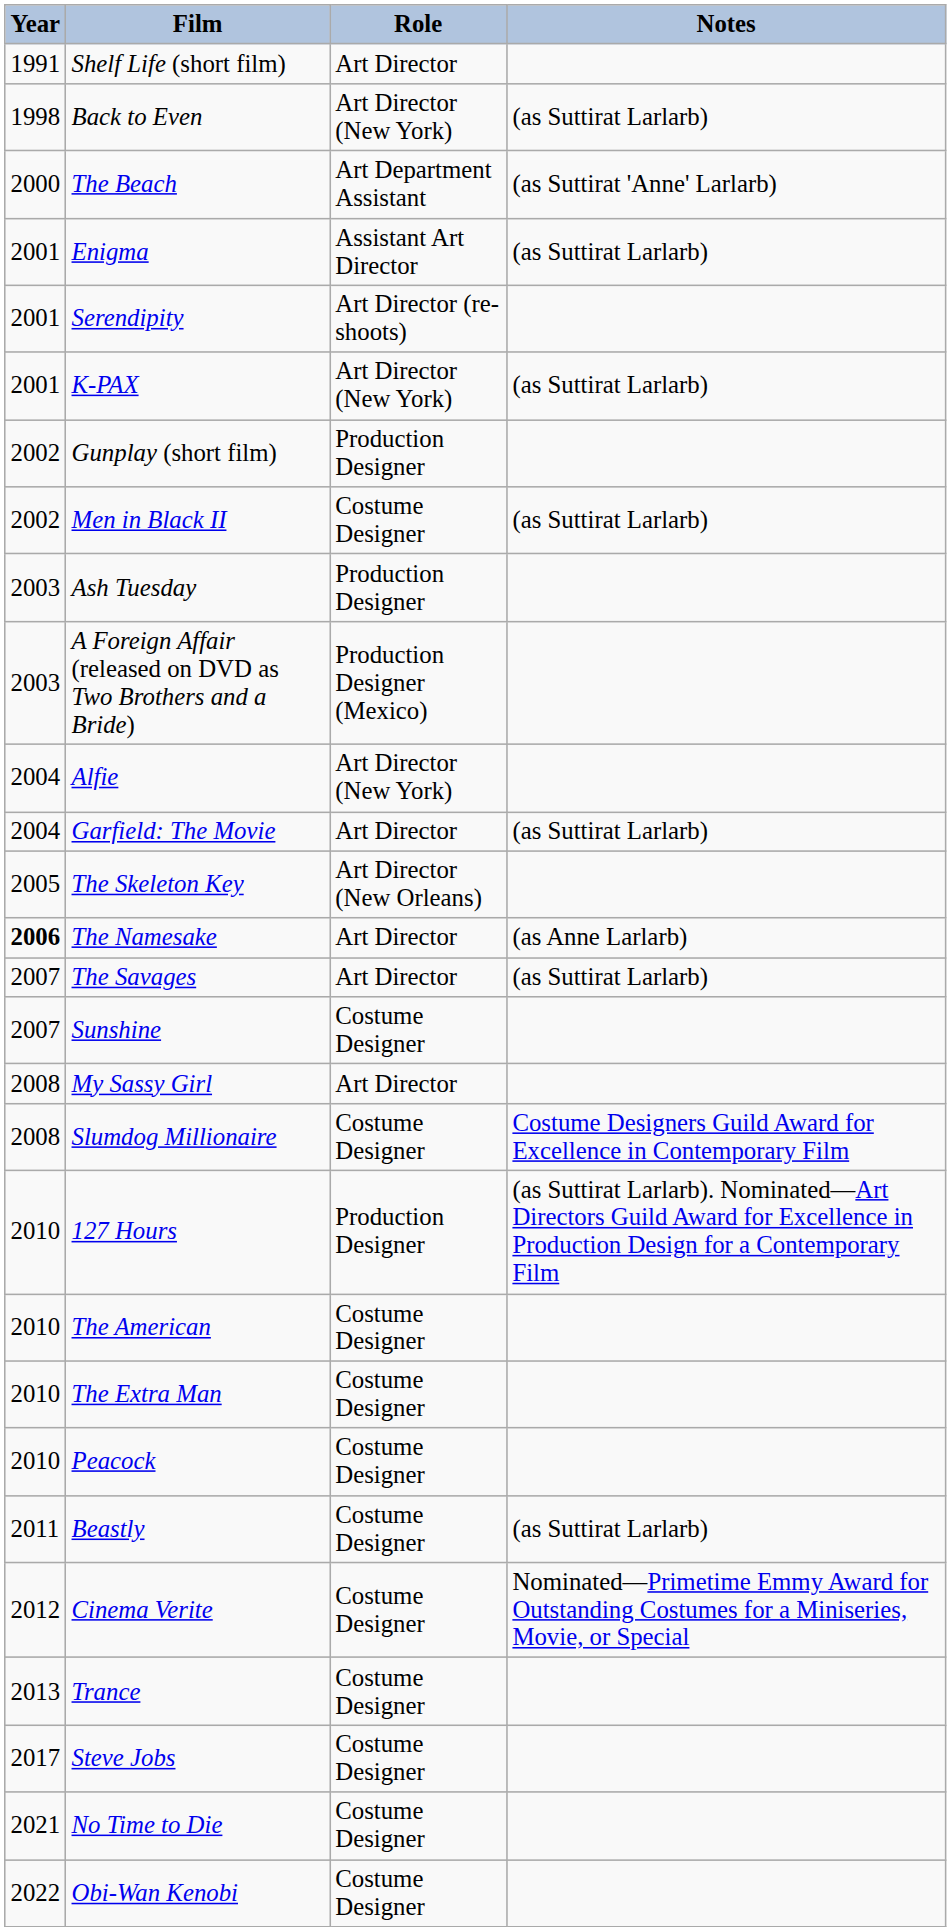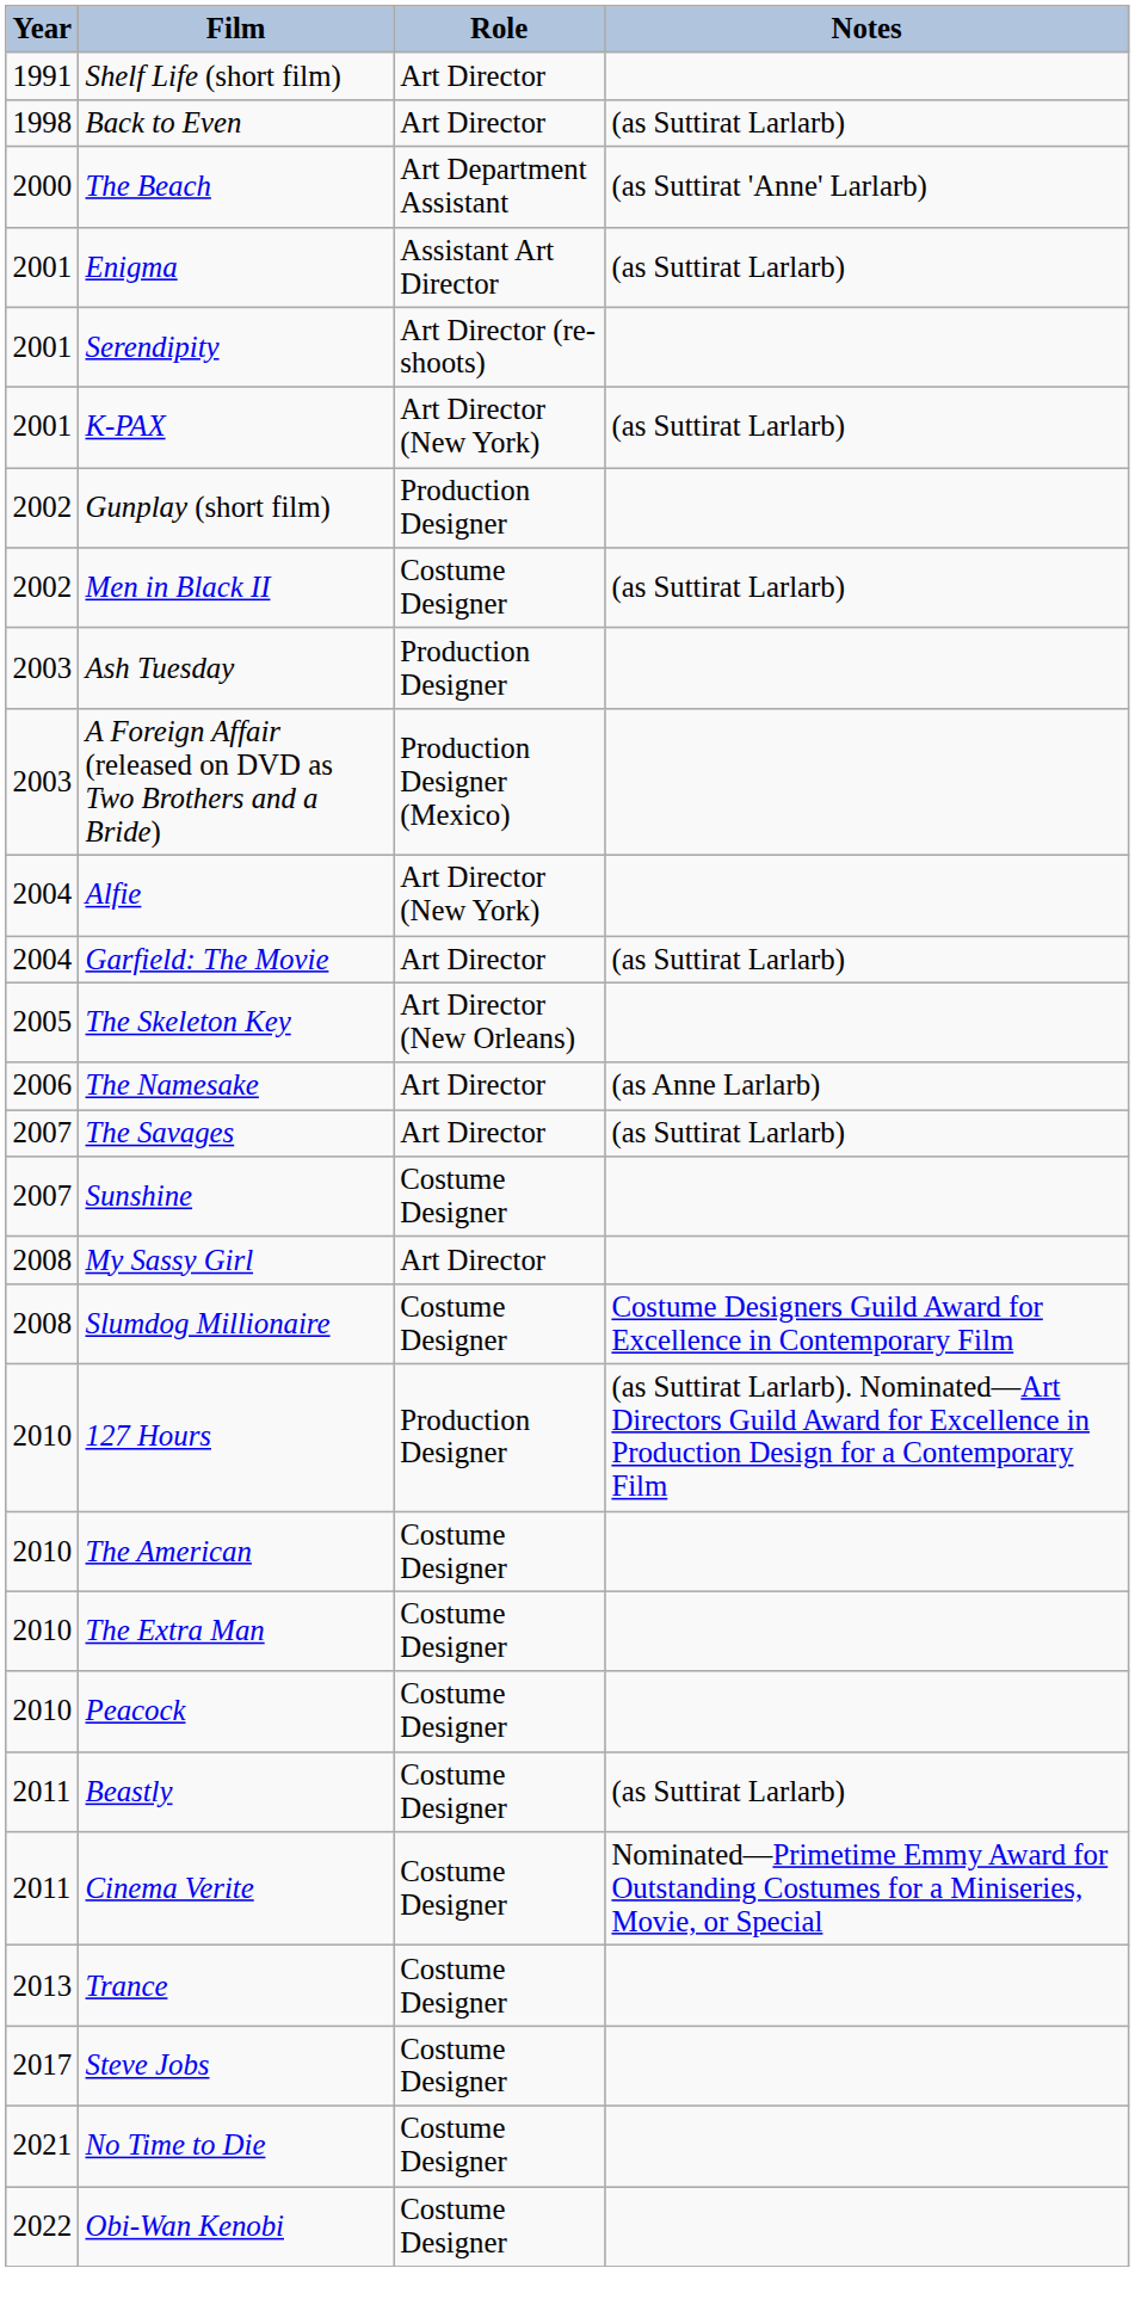 <table class="wikitable">
 <tr align="center">
 <th style="background:#B0C4DE;">Year</th>
 <th style="background:#B0C4DE;">Film</th>
 <th style="background:#B0C4DE;">Role</th>
 <th style="background:#B0C4DE;">Notes</th>
 </tr>
 <tr>
 <td>1991</td>
 <td><em>Shelf Life</em> (short film)</td>
 <td>Art Director</td>
 <td></td>
 </tr>
 <tr>
 <td>1998</td>
 <td><em>Back to Even</em></td>
-<td>Art Director (New York)</td>
+<td>Art Director</td>
 <td>(as Suttirat Larlarb)</td>
 </tr>
 <tr>
 <td>2000</td>
 <td><em><a href='#'>The Beach</a></em></td>
 <td>Art Department Assistant</td>
 <td>(as Suttirat 'Anne' Larlarb)</td>
 </tr>
 <tr>
 <td>2001</td>
 <td><em><a href='#'>Enigma</a></em></td>
 <td>Assistant Art Director</td>
 <td>(as Suttirat Larlarb)</td>
 </tr>
 <tr>
 <td>2001</td>
 <td><em><a href='#'>Serendipity</a></em></td>
 <td>Art Director (re-shoots)</td>
 <td></td>
 </tr>
 <tr>
 <td>2001</td>
 <td><em><a href='#'>K-PAX</a></em></td>
 <td>Art Director (New York)</td>
 <td>(as Suttirat Larlarb)</td>
 </tr>
 <tr>
 <td>2002</td>
 <td><em>Gunplay</em> (short film)</td>
 <td>Production Designer</td>
 <td></td>
 </tr>
 <tr>
 <td>2002</td>
 <td><em><a href='#'>Men in Black II</a></em></td>
 <td>Costume Designer</td>
 <td>(as Suttirat Larlarb)</td>
 </tr>
 <tr>
 <td>2003</td>
 <td><em>Ash Tuesday</em></td>
 <td>Production Designer</td>
 <td></td>
 </tr>
 <tr>
 <td>2003</td>
 <td><em>A Foreign Affair</em> (released on DVD as <em>Two Brothers and a Bride</em>)</td>
 <td>Production Designer (Mexico)</td>
 <td></td>
 </tr>
 <tr>
 <td>2004</td>
 <td><em><a href='#'>Alfie</a></em></td>
 <td>Art Director (New York)</td>
 <td></td>
 </tr>
 <tr>
 <td>2004</td>
 <td><em><a href='#'>Garfield: The Movie</a></em></td>
 <td>Art Director</td>
 <td>(as Suttirat Larlarb)</td>
 </tr>
 <tr>
 <td>2005</td>
 <td><em><a href='#'>The Skeleton Key</a></em></td>
 <td>Art Director (New Orleans)</td>
 <td></td>
 </tr>
 <tr>
-<td><strong>2006</strong></td>
+<td>2006</td>
 <td><em><a href='#'>The Namesake</a></em></td>
 <td>Art Director</td>
 <td>(as Anne Larlarb)</td>
 </tr>
 <tr>
 <td>2007</td>
 <td><em><a href='#'>The Savages</a></em></td>
 <td>Art Director</td>
 <td>(as Suttirat Larlarb)</td>
 </tr>
 <tr>
 <td>2007</td>
 <td><em><a href='#'>Sunshine</a></em></td>
 <td>Costume Designer</td>
 <td></td>
 </tr>
 <tr>
 <td>2008</td>
 <td><em><a href='#'>My Sassy Girl</a></em></td>
 <td>Art Director</td>
 <td></td>
 </tr>
 <tr>
 <td>2008</td>
 <td><em><a href='#'>Slumdog Millionaire</a></em></td>
 <td>Costume Designer</td>
 <td><a href='#'>Costume Designers Guild Award for Excellence in Contemporary Film</a></td>
 </tr>
 <tr>
 <td>2010</td>
 <td><em><a href='#'>127 Hours</a></em></td>
 <td>Production Designer</td>
 <td>(as Suttirat Larlarb).  Nominated—<a href='#'>Art Directors Guild Award for Excellence in Production Design for a Contemporary Film</a></td>
 </tr>
 <tr>
 <td>2010</td>
 <td><em><a href='#'>The American</a></em></td>
 <td>Costume Designer</td>
 <td></td>
 </tr>
 <tr>
 <td>2010</td>
 <td><em><a href='#'>The Extra Man</a></em></td>
 <td>Costume Designer</td>
 <td></td>
 </tr>
 <tr>
 <td>2010</td>
 <td><em><a href='#'>Peacock</a></em></td>
 <td>Costume Designer</td>
 <td></td>
 </tr>
 <tr>
 <td>2011</td>
 <td><em><a href='#'>Beastly</a></em></td>
 <td>Costume Designer</td>
 <td>(as Suttirat Larlarb)</td>
 </tr>
 <tr>
-<td>2012</td>
+<td>2011</td>
 <td><em><a href='#'>Cinema Verite</a></em></td>
 <td>Costume Designer</td>
 <td>Nominated—<a href='#'>Primetime Emmy Award for Outstanding Costumes for a Miniseries, Movie, or Special</a></td>
 </tr>
 <tr>
 <td>2013</td>
 <td><em><a href='#'>Trance</a></em></td>
 <td>Costume Designer</td>
 </tr>
 <tr>
 <td>2017</td>
 <td><em><a href='#'>Steve Jobs</a></em></td>
 <td>Costume Designer</td>
 <td></td>
 </tr>
 <tr>
 <td>2021</td>
 <td><em><a href='#'>No Time to Die</a></em></td>
 <td>Costume Designer</td>
 </tr>
 <tr>
 <td>2022</td>
 <td><em><a href='#'>Obi-Wan Kenobi</a></em></td>
 <td>Costume Designer</td>
 <td></td>
 </tr>
 </table>
